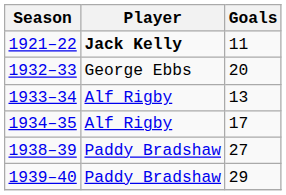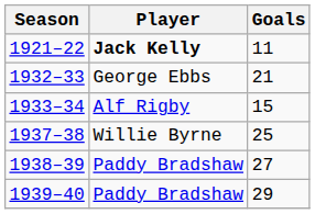 <table class="wikitable">
 <tr>
 <th>Season</th>
 <th>Player</th>
 <th>Goals</th>
 </tr>
 <tr>
 <td><a href='#'>1921–22</a></td>
 <td><strong>Jack Kelly</strong></td>
 <td>11</td>
 </tr>
 <tr>
 <td><a href='#'>1932–33</a></td>
 <td>George Ebbs</td>
-<td>20</td>
+<td>21</td>
 </tr>
 <tr>
 <td><a href='#'>1933–34</a></td>
 <td><a href='#'>Alf Rigby</a></td>
-<td>13</td>
+<td>15</td>
 </tr>
 <tr>
-<td><a href='#'>1934–35</a></td>
-<td><a href='#'>Alf Rigby</a></td>
-<td>17</td>
+<td><a href='#'>1937–38</a></td>
+<td>Willie Byrne</td>
+<td>25</td>
 </tr>
 <tr>
 <td><a href='#'>1938–39</a></td>
 <td><a href='#'>Paddy Bradshaw</a></td>
 <td>27</td>
 </tr>
 <tr>
 <td><a href='#'>1939–40</a></td>
 <td><a href='#'>Paddy Bradshaw</a></td>
 <td>29</td>
 </tr>
 <tr>
 </tr>
 </table>
